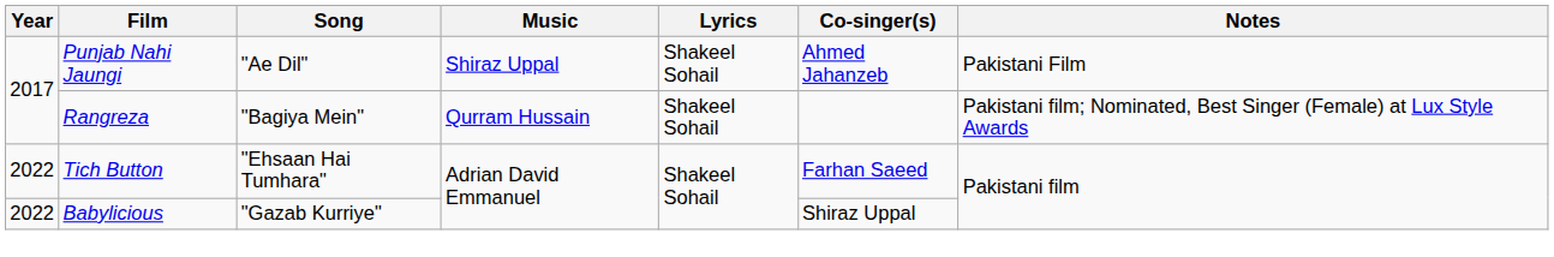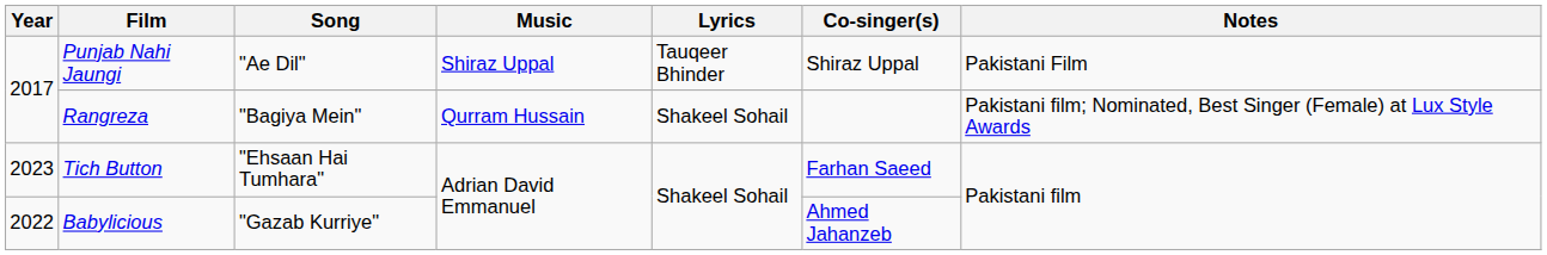 <table class="wikitable">
 <tr>
 <th>Year</th>
 <th>Film</th>
 <th>Song</th>
 <th>Music</th>
 <th>Lyrics</th>
 <th>Co-singer(s)</th>
 <th>Notes</th>
 </tr>
 <tr>
 <td rowspan="2">2017</td>
 <td><em><a href='#'>Punjab Nahi Jaungi</a></em></td>
 <td>"Ae Dil"</td>
 <td><a href='#'>Shiraz Uppal</a></td>
-<td>Shakeel Sohail</td>
-<td><a href='#'>Ahmed Jahanzeb</a></td>
+<td>Tauqeer Bhinder</td>
+<td>Shiraz Uppal</td>
 <td>Pakistani Film</td>
 </tr>
 <tr>
 <td><em><a href='#'>Rangreza</a></em></td>
 <td>"Bagiya Mein"</td>
 <td><a href='#'>Qurram Hussain</a></td>
 <td>Shakeel Sohail</td>
 <td></td>
 <td>Pakistani film; Nominated, Best Singer (Female) at <a href='#'>Lux Style Awards</a></td>
 </tr>
 <tr>
-<td>2022</td>
+<td>2023</td>
 <td><em><a href='#'>Tich Button</a></em></td>
 <td>"Ehsaan Hai Tumhara"</td>
 <td rowspan="2">Adrian David Emmanuel</td>
 <td rowspan="2">Shakeel Sohail</td>
 <td><a href='#'>Farhan Saeed</a></td>
 <td rowspan="2">Pakistani film</td>
 </tr>
 <tr>
 <td>2022</td>
 <td><em><a href='#'>Babylicious</a></em></td>
 <td>"Gazab Kurriye"</td>
-<td>Shiraz Uppal</td>
+<td><a href='#'>Ahmed Jahanzeb</a></td>
 </tr>
 </table>
